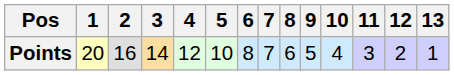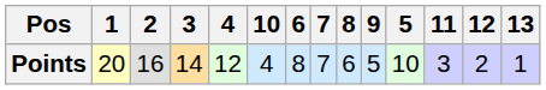 <table class="wikitable">
 <tr>
 <th>Pos</th>
 <th>1</th>
 <th>2</th>
 <th>3</th>
 <th>4</th>
-<th>5</th>
+<th>10</th>
 <th>6</th>
 <th>7</th>
 <th>8</th>
 <th>9</th>
-<th>10</th>
+<th>5</th>
 <th>11</th>
 <th>12</th>
 <th>13</th>
 </tr>
 <tr style="text-align:center;">
 <th>Points</th>
 <td style="background:#FFFFBF;">20</td>
 <td style="background:#DFDFDF;">16</td>
 <td style="background:#FFDF9F;">14</td>
 <td style="background:#DFFFDF;">12</td>
-<td style="background:#DFFFDF;">10</td>
+<td style="background:#CFEAFF;">4</td>
 <td style="background:#CFEAFF;">8</td>
 <td style="background:#CFEAFF;">7</td>
 <td style="background:#CFEAFF;">6</td>
 <td style="background:#CFEAFF;">5</td>
-<td style="background:#CFEAFF;">4</td>
+<td style="background:#DFFFDF;">10</td>
 <td style="background:#CFCFFF;">3</td>
 <td style="background:#CFCFFF;">2</td>
 <td style="background:#CFCFFF;">1</td>
 </tr>
 </table>
